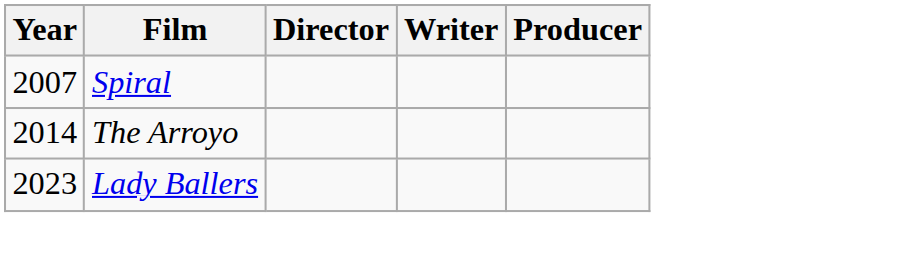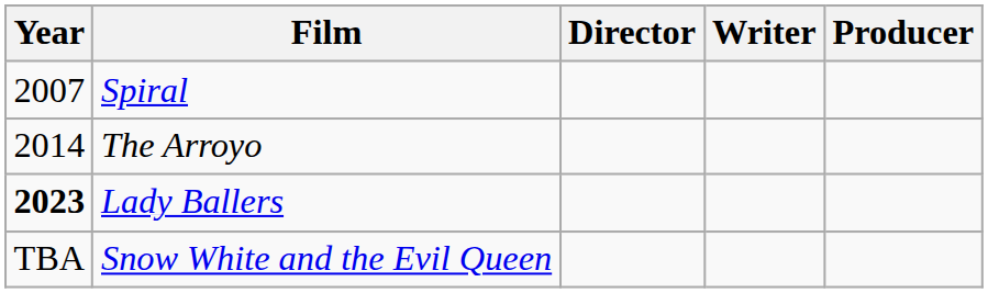 <table class="wikitable">
 <tr>
 <th>Year</th>
 <th>Film</th>
 <th>Director</th>
 <th>Writer</th>
 <th>Producer</th>
 </tr>
 <tr>
 <td>2007</td>
 <td><em><a href='#'>Spiral</a></em></td>
 <td></td>
 <td></td>
 <td></td>
 </tr>
 <tr>
 <td>2014</td>
 <td><em>The Arroyo</em></td>
 <td></td>
 <td></td>
 <td></td>
 </tr>
 <tr>
-<td>2023</td>
+<td><strong>2023</strong></td>
 <td><em><a href='#'>Lady Ballers</a></em></td>
 <td></td>
 <td></td>
 <td></td>
 </tr>
+<tr>
+<td>TBA</td>
+<td><em><a href='#'>Snow White and the Evil Queen</a></em></td>
+<td></td>
+<td></td>
+<td></td>
+</tr>
 </table>
